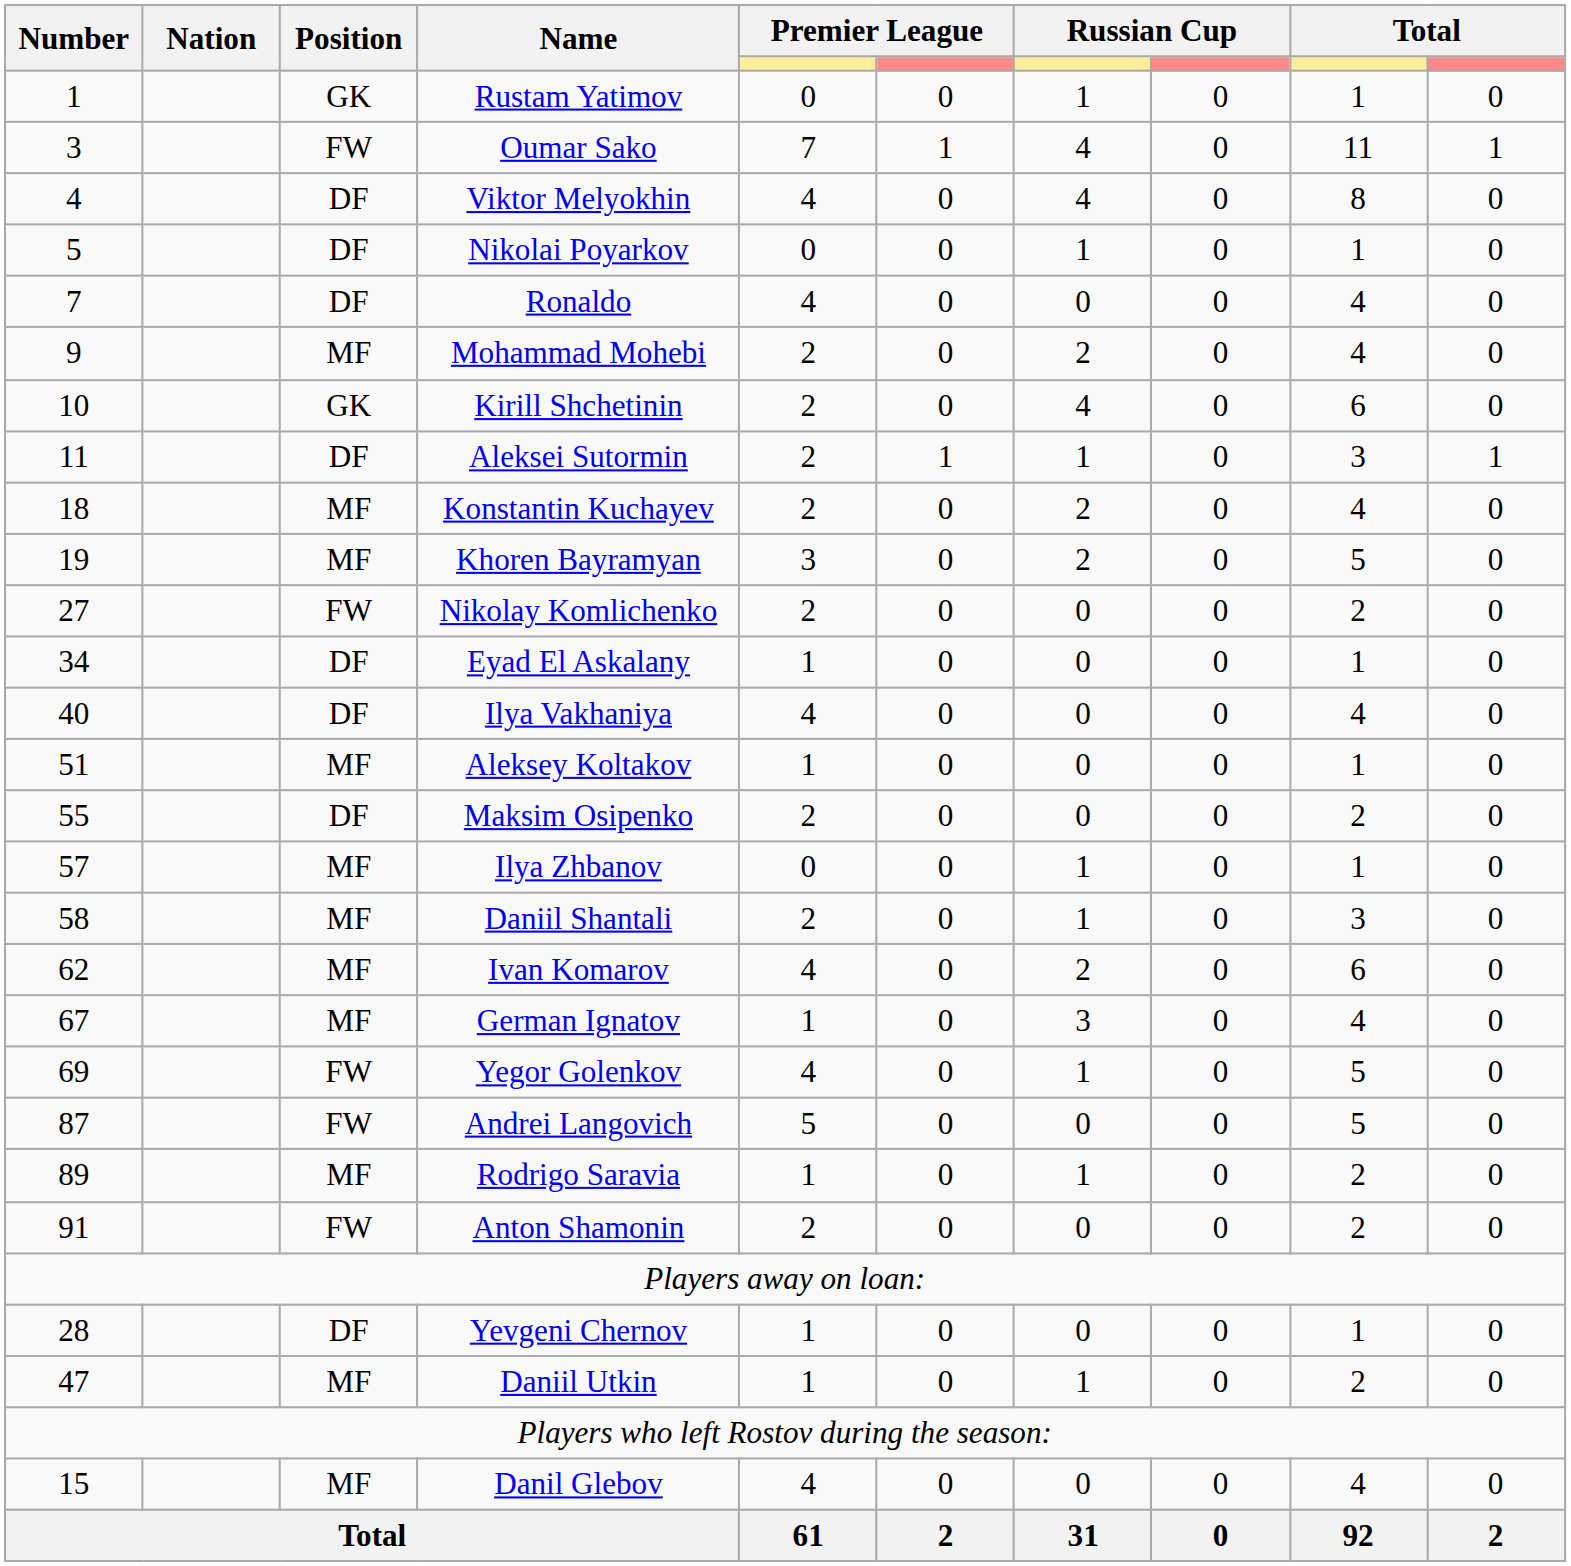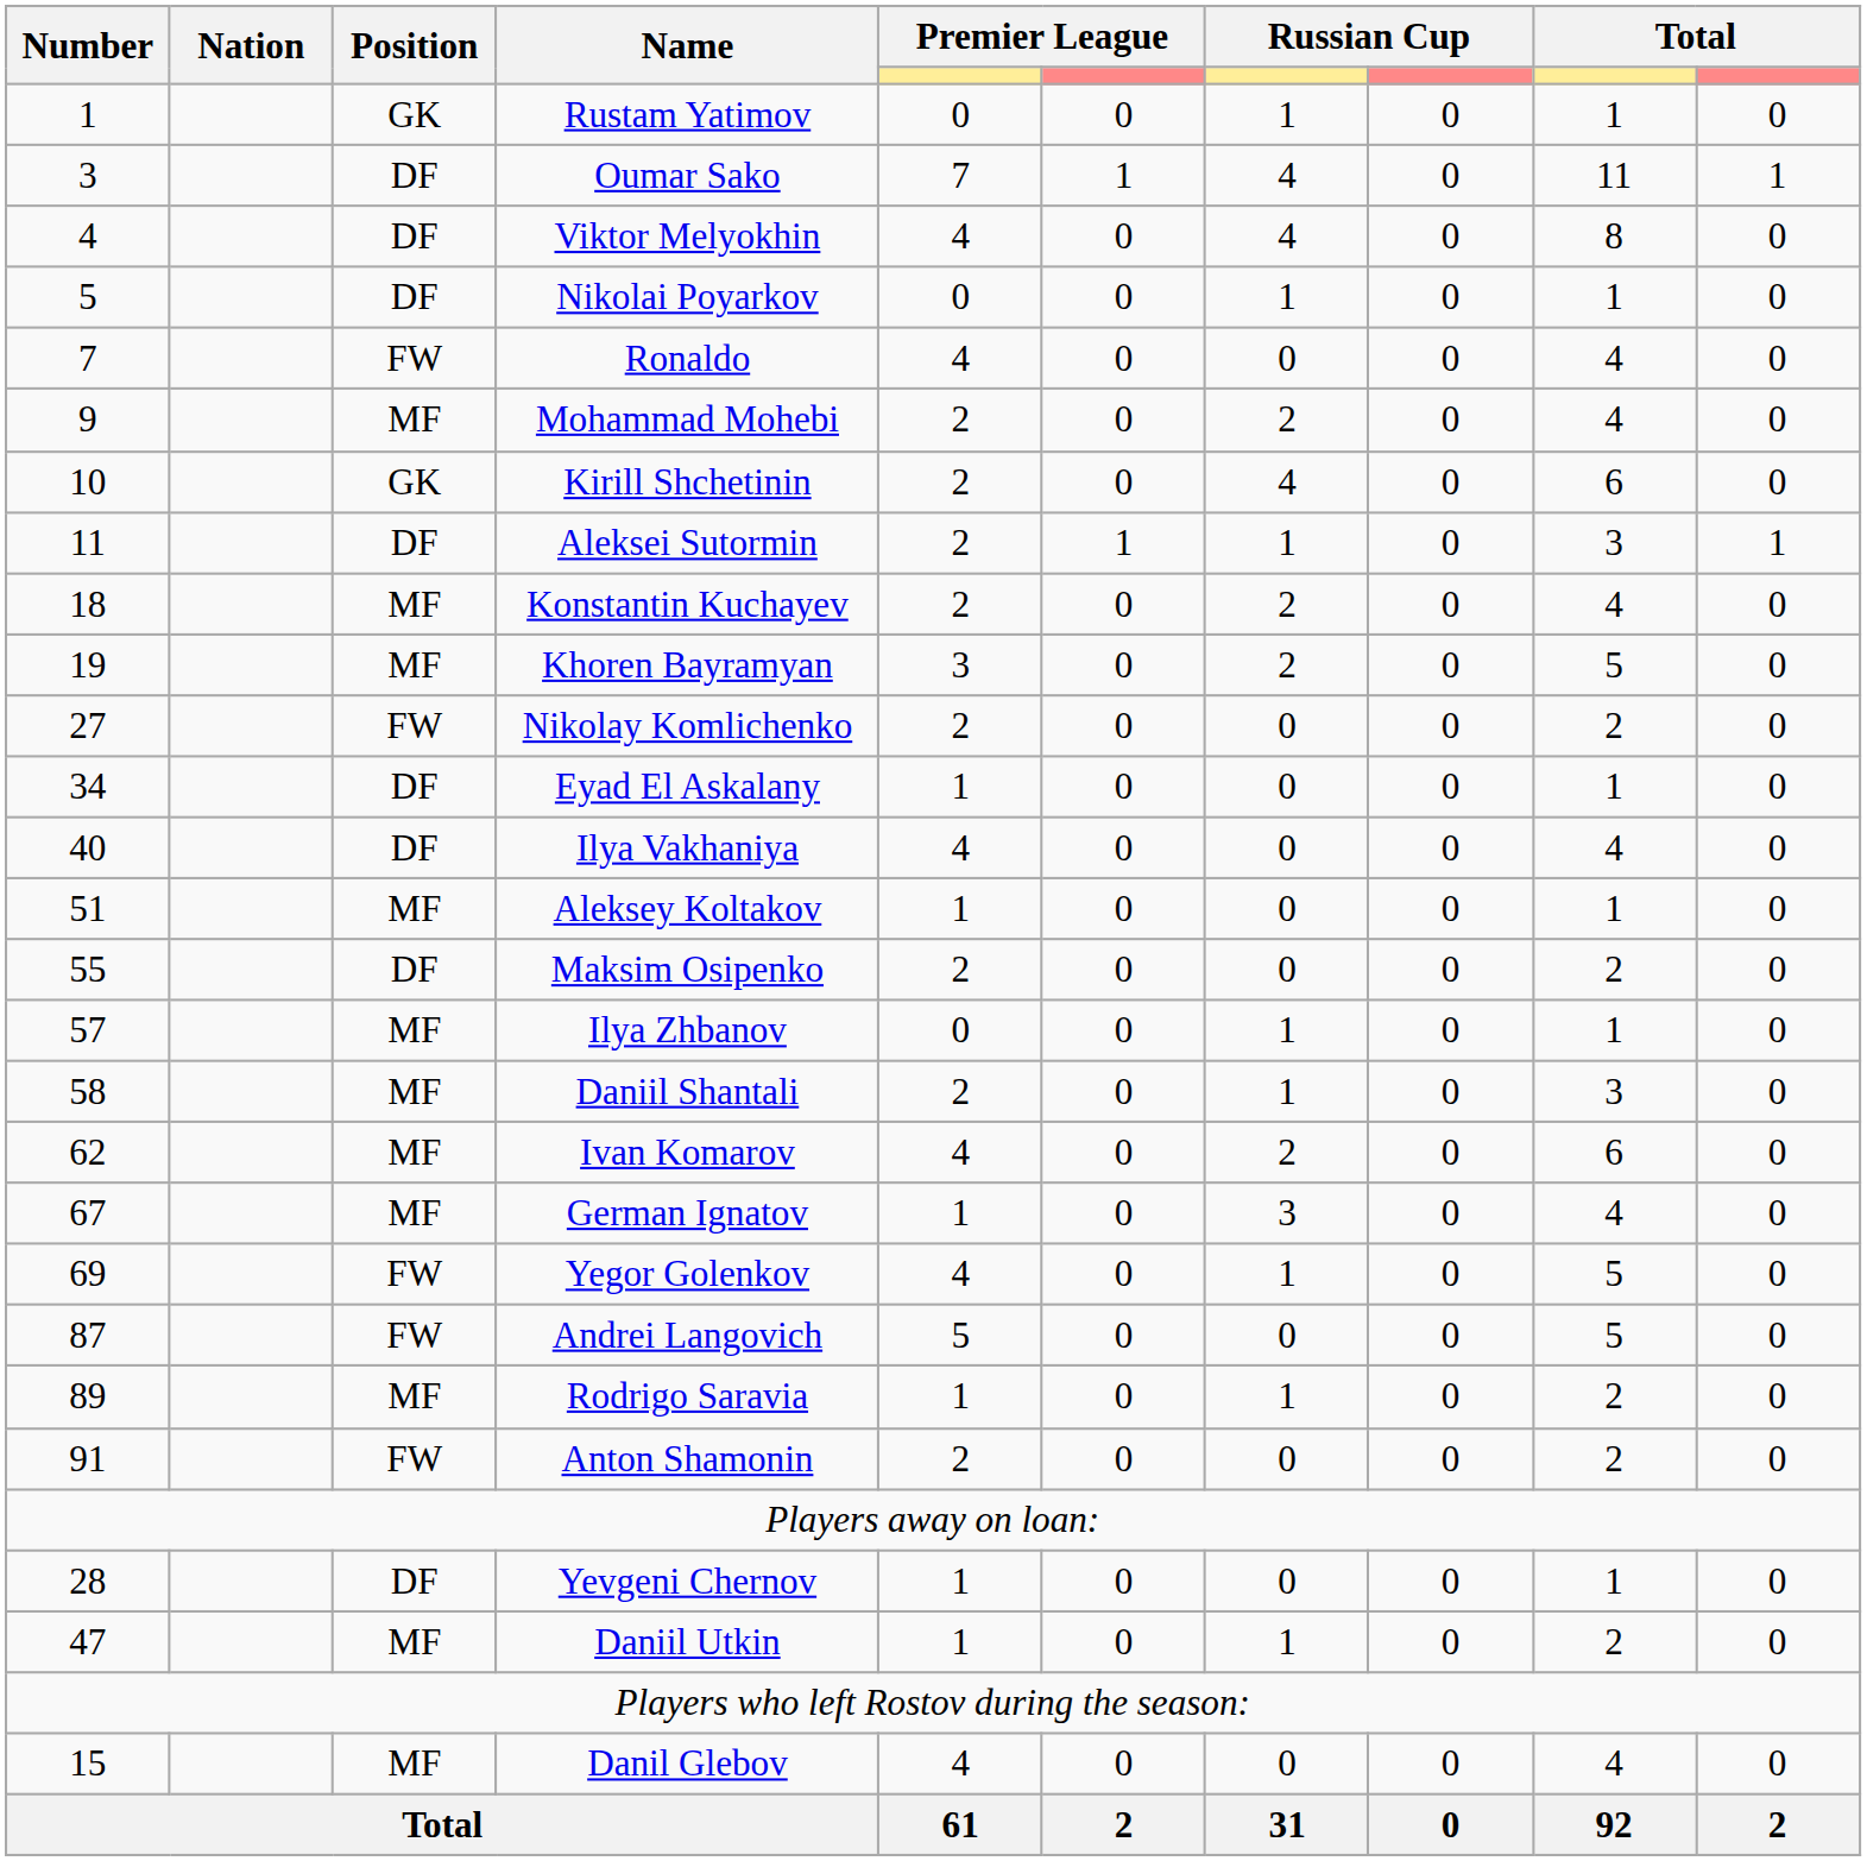 <table class="wikitable" style="font-size: 95%; text-align: center;">
 <tr>
 <th rowspan=2 width=60>Number</th>
 <th rowspan=2 width=60>Nation</th>
 <th rowspan=2 width=60>Position</th>
 <th rowspan=2 width=150>Name</th>
 <th colspan=2>Premier League</th>
 <th colspan=2>Russian Cup</th>
 <th colspan=2>Total</th>
 </tr>
 <tr>
 <th style="width:60px; background:#fe9;"></th>
 <th style="width:60px; background:#ff8888;"></th>
 <th style="width:60px; background:#fe9;"></th>
 <th style="width:60px; background:#ff8888;"></th>
 <th style="width:60px; background:#fe9;"></th>
 <th style="width:60px; background:#ff8888;"></th>
 </tr>
 <tr>
 <td>1</td>
 <td></td>
 <td>GK</td>
 <td><a href='#'>Rustam Yatimov</a></td>
 <td>0</td>
 <td>0</td>
 <td>1</td>
 <td>0</td>
 <td>1</td>
 <td>0</td>
 </tr>
 <tr>
 <td>3</td>
 <td></td>
-<td>FW</td>
+<td>DF</td>
 <td><a href='#'>Oumar Sako</a></td>
 <td>7</td>
 <td>1</td>
 <td>4</td>
 <td>0</td>
 <td>11</td>
 <td>1</td>
 </tr>
 <tr>
 <td>4</td>
 <td></td>
 <td>DF</td>
 <td><a href='#'>Viktor Melyokhin</a></td>
 <td>4</td>
 <td>0</td>
 <td>4</td>
 <td>0</td>
 <td>8</td>
 <td>0</td>
 </tr>
 <tr>
 <td>5</td>
 <td></td>
 <td>DF</td>
 <td><a href='#'>Nikolai Poyarkov</a></td>
 <td>0</td>
 <td>0</td>
 <td>1</td>
 <td>0</td>
 <td>1</td>
 <td>0</td>
 </tr>
 <tr>
 <td>7</td>
 <td></td>
-<td>DF</td>
+<td>FW</td>
 <td><a href='#'>Ronaldo</a></td>
 <td>4</td>
 <td>0</td>
 <td>0</td>
 <td>0</td>
 <td>4</td>
 <td>0</td>
 </tr>
 <tr>
 <td>9</td>
 <td></td>
 <td>MF</td>
 <td><a href='#'>Mohammad Mohebi</a></td>
 <td>2</td>
 <td>0</td>
 <td>2</td>
 <td>0</td>
 <td>4</td>
 <td>0</td>
 </tr>
 <tr>
 <td>10</td>
 <td></td>
 <td>GK</td>
 <td><a href='#'>Kirill Shchetinin</a></td>
 <td>2</td>
 <td>0</td>
 <td>4</td>
 <td>0</td>
 <td>6</td>
 <td>0</td>
 </tr>
 <tr>
 <td>11</td>
 <td></td>
 <td>DF</td>
 <td><a href='#'>Aleksei Sutormin</a></td>
 <td>2</td>
 <td>1</td>
 <td>1</td>
 <td>0</td>
 <td>3</td>
 <td>1</td>
 </tr>
 <tr>
 <td>18</td>
 <td></td>
 <td>MF</td>
 <td><a href='#'>Konstantin Kuchayev</a></td>
 <td>2</td>
 <td>0</td>
 <td>2</td>
 <td>0</td>
 <td>4</td>
 <td>0</td>
 </tr>
 <tr>
 <td>19</td>
 <td></td>
 <td>MF</td>
 <td><a href='#'>Khoren Bayramyan</a></td>
 <td>3</td>
 <td>0</td>
 <td>2</td>
 <td>0</td>
 <td>5</td>
 <td>0</td>
 </tr>
 <tr>
 <td>27</td>
 <td></td>
 <td>FW</td>
 <td><a href='#'>Nikolay Komlichenko</a></td>
 <td>2</td>
 <td>0</td>
 <td>0</td>
 <td>0</td>
 <td>2</td>
 <td>0</td>
 </tr>
 <tr>
 <td>34</td>
 <td></td>
 <td>DF</td>
 <td><a href='#'>Eyad El Askalany</a></td>
 <td>1</td>
 <td>0</td>
 <td>0</td>
 <td>0</td>
 <td>1</td>
 <td>0</td>
 </tr>
 <tr>
 <td>40</td>
 <td></td>
 <td>DF</td>
 <td><a href='#'>Ilya Vakhaniya</a></td>
 <td>4</td>
 <td>0</td>
 <td>0</td>
 <td>0</td>
 <td>4</td>
 <td>0</td>
 </tr>
 <tr>
 <td>51</td>
 <td></td>
 <td>MF</td>
 <td><a href='#'>Aleksey Koltakov</a></td>
 <td>1</td>
 <td>0</td>
 <td>0</td>
 <td>0</td>
 <td>1</td>
 <td>0</td>
 </tr>
 <tr>
 <td>55</td>
 <td></td>
 <td>DF</td>
 <td><a href='#'>Maksim Osipenko</a></td>
 <td>2</td>
 <td>0</td>
 <td>0</td>
 <td>0</td>
 <td>2</td>
 <td>0</td>
 </tr>
 <tr>
 <td>57</td>
 <td></td>
 <td>MF</td>
 <td><a href='#'>Ilya Zhbanov</a></td>
 <td>0</td>
 <td>0</td>
 <td>1</td>
 <td>0</td>
 <td>1</td>
 <td>0</td>
 </tr>
 <tr>
 <td>58</td>
 <td></td>
 <td>MF</td>
 <td><a href='#'>Daniil Shantali</a></td>
 <td>2</td>
 <td>0</td>
 <td>1</td>
 <td>0</td>
 <td>3</td>
 <td>0</td>
 </tr>
 <tr>
 <td>62</td>
 <td></td>
 <td>MF</td>
 <td><a href='#'>Ivan Komarov</a></td>
 <td>4</td>
 <td>0</td>
 <td>2</td>
 <td>0</td>
 <td>6</td>
 <td>0</td>
 </tr>
 <tr>
 <td>67</td>
 <td></td>
 <td>MF</td>
 <td><a href='#'>German Ignatov</a></td>
 <td>1</td>
 <td>0</td>
 <td>3</td>
 <td>0</td>
 <td>4</td>
 <td>0</td>
 </tr>
 <tr>
 <td>69</td>
 <td></td>
 <td>FW</td>
 <td><a href='#'>Yegor Golenkov</a></td>
 <td>4</td>
 <td>0</td>
 <td>1</td>
 <td>0</td>
 <td>5</td>
 <td>0</td>
 </tr>
 <tr>
 <td>87</td>
 <td></td>
 <td>FW</td>
 <td><a href='#'>Andrei Langovich</a></td>
 <td>5</td>
 <td>0</td>
 <td>0</td>
 <td>0</td>
 <td>5</td>
 <td>0</td>
 </tr>
 <tr>
 <td>89</td>
 <td></td>
 <td>MF</td>
 <td><a href='#'>Rodrigo Saravia</a></td>
 <td>1</td>
 <td>0</td>
 <td>1</td>
 <td>0</td>
 <td>2</td>
 <td>0</td>
 </tr>
 <tr>
 <td>91</td>
 <td></td>
 <td>FW</td>
 <td><a href='#'>Anton Shamonin</a></td>
 <td>2</td>
 <td>0</td>
 <td>0</td>
 <td>0</td>
 <td>2</td>
 <td>0</td>
 </tr>
 <tr>
 <td colspan="14"><em>Players away on loan:</em></td>
 </tr>
 <tr>
 <td>28</td>
 <td></td>
 <td>DF</td>
 <td><a href='#'>Yevgeni Chernov</a></td>
 <td>1</td>
 <td>0</td>
 <td>0</td>
 <td>0</td>
 <td>1</td>
 <td>0</td>
 </tr>
 <tr>
 <td>47</td>
 <td></td>
 <td>MF</td>
 <td><a href='#'>Daniil Utkin</a></td>
 <td>1</td>
 <td>0</td>
 <td>1</td>
 <td>0</td>
 <td>2</td>
 <td>0</td>
 </tr>
 <tr>
 <td colspan="14"><em>Players who left Rostov during the season:</em></td>
 </tr>
 <tr>
 <td>15</td>
 <td></td>
 <td>MF</td>
 <td><a href='#'>Danil Glebov</a></td>
 <td>4</td>
 <td>0</td>
 <td>0</td>
 <td>0</td>
 <td>4</td>
 <td>0</td>
 </tr>
 <tr>
 <th colspan=4>Total</th>
 <th>61</th>
 <th>2</th>
 <th>31</th>
 <th>0</th>
 <th>92</th>
 <th>2</th>
 </tr>
 </table>
